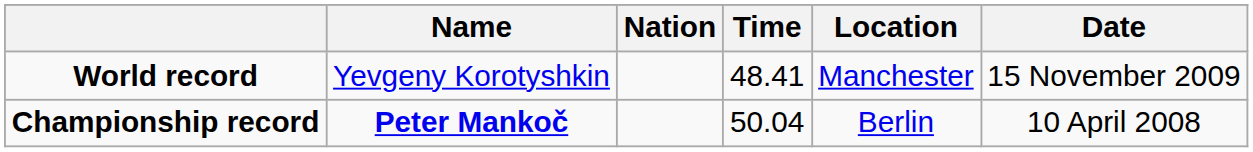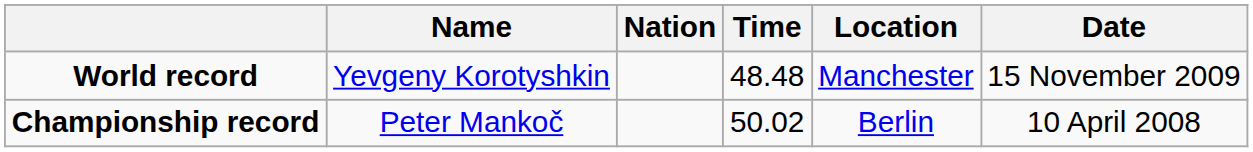 <table class=wikitable style=text-align:center>
 <tr>
 <th></th>
 <th>Name</th>
 <th>Nation</th>
 <th>Time</th>
 <th>Location</th>
 <th>Date</th>
 </tr>
 <tr>
 <td><strong>World record</strong></td>
 <td><a href='#'>Yevgeny Korotyshkin</a></td>
 <td></td>
-<td align=left>48.41</td>
+<td align=left>48.48</td>
 <td><a href='#'>Manchester</a></td>
 <td>15 November 2009</td>
 </tr>
 <tr>
 <td><strong>Championship record</strong></td>
-<td><strong><a href='#'>Peter Mankoč</a></strong></td>
+<td><a href='#'>Peter Mankoč</a></td>
 <td></td>
-<td align=left>50.04</td>
+<td align=left>50.02</td>
 <td><a href='#'>Berlin</a></td>
 <td>10 April 2008</td>
 </tr>
 </table>
